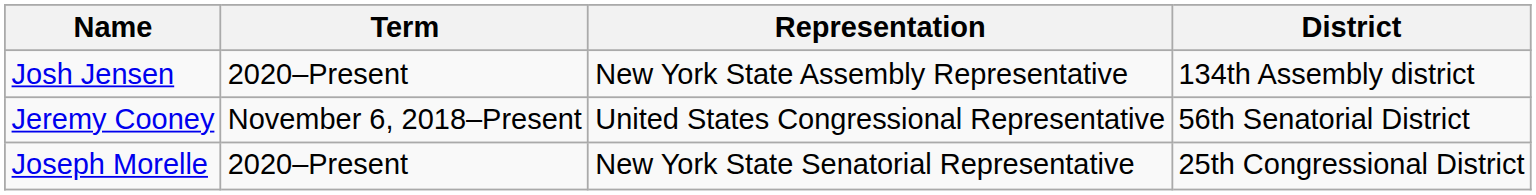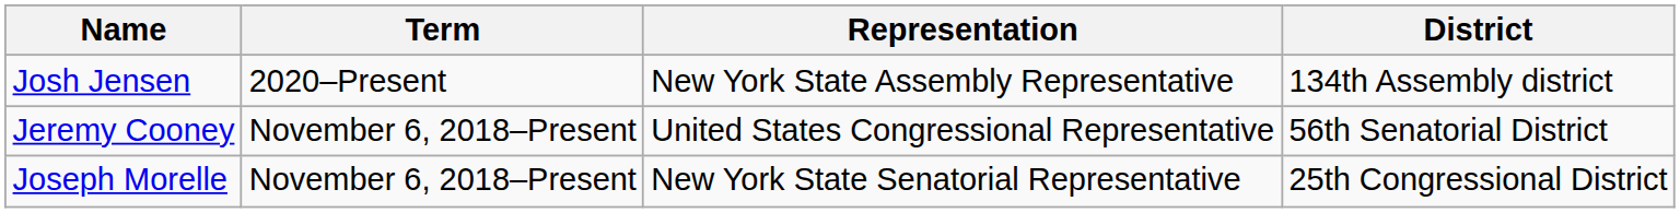 <table class="wikitable">
 <tr>
 <th>Name</th>
 <th>Term</th>
 <th>Representation</th>
 <th>District</th>
 </tr>
 <tr>
 <td><a href='#'>Josh Jensen</a></td>
 <td>2020–Present</td>
 <td>New York State Assembly Representative</td>
 <td>134th Assembly district</td>
 </tr>
 <tr>
 <td><a href='#'>Jeremy Cooney</a></td>
 <td>November 6, 2018–Present</td>
 <td>United States Congressional Representative</td>
 <td>56th Senatorial District</td>
 </tr>
 <tr>
 <td><a href='#'>Joseph Morelle</a></td>
-<td>2020–Present</td>
+<td>November 6, 2018–Present</td>
 <td>New York State Senatorial Representative</td>
 <td>25th Congressional District</td>
 </tr>
 </table>
